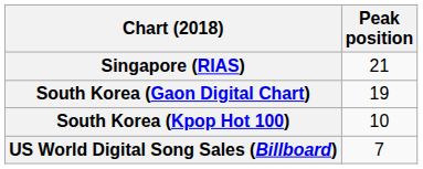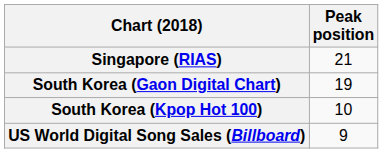 <table class="wikitable sortable plainrowheaders" style="text-align:center">
 <tr>
 <th scope="col">Chart (2018)</th>
 <th scope="col">Peak<br> position</th>
 </tr>
 <tr>
 <th scope="row">Singapore (<a href='#'>RIAS</a>)</th>
 <td>21</td>
 </tr>
 <tr>
 <th scope="row">South Korea (<a href='#'>Gaon Digital Chart</a>)</th>
 <td>19</td>
 </tr>
 <tr>
 <th scope="row">South Korea (<a href='#'>Kpop Hot 100</a>)</th>
 <td>10</td>
 </tr>
 <tr>
 <th scope="row">US World Digital Song Sales (<em><a href='#'>Billboard</a></em>)</th>
-<td>7</td>
+<td>9</td>
 </tr>
 </table>
